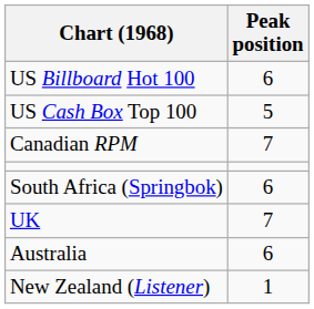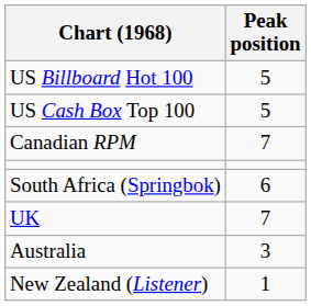 <table class="wikitable sortable">
 <tr>
 <th align="left">Chart (1968)</th>
 <th align="left">Peak<br>position</th>
 </tr>
 <tr>
 <td align="left">US <em><a href='#'>Billboard</a></em> <a href='#'>Hot 100</a></td>
-<td style="text-align:center;">6</td>
+<td style="text-align:center;">5</td>
 </tr>
 <tr>
 <td align="left">US <em><a href='#'>Cash Box</a></em> Top 100</td>
 <td style="text-align:center;">5</td>
 </tr>
 <tr>
 <td align="left">Canadian <em>RPM</em></td>
 <td style="text-align:center;">7</td>
 </tr>
 <tr>
 <td></td>
 </tr>
 <tr>
 <td>South Africa (<a href='#'>Springbok</a>)</td>
 <td align="center">6</td>
 </tr>
 <tr>
 <td align="left"><a href='#'>UK</a></td>
 <td style="text-align:center;">7</td>
 </tr>
 <tr>
 <td align="left">Australia</td>
-<td style="text-align:center;">6</td>
+<td style="text-align:center;">3</td>
 </tr>
 <tr>
 <td align="left">New Zealand (<em><a href='#'>Listener</a></em>)</td>
 <td style="text-align:center;">1</td>
 </tr>
 </table>
